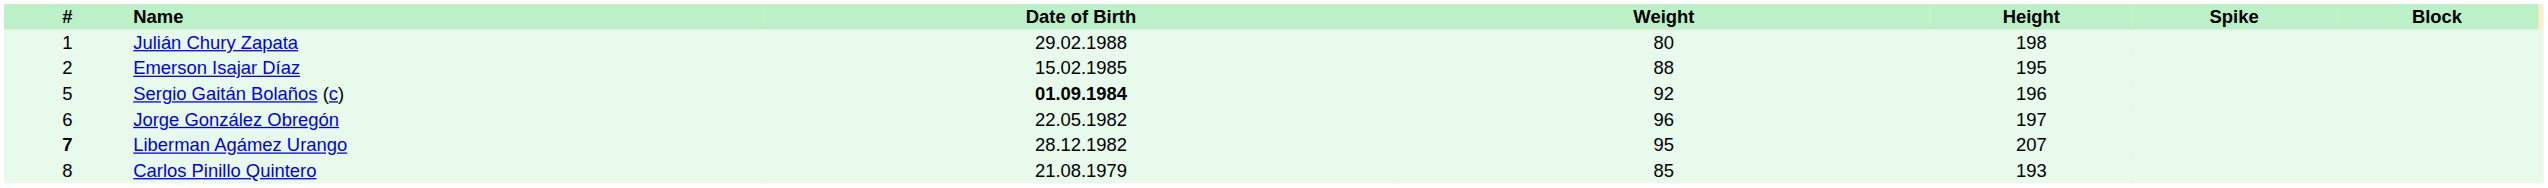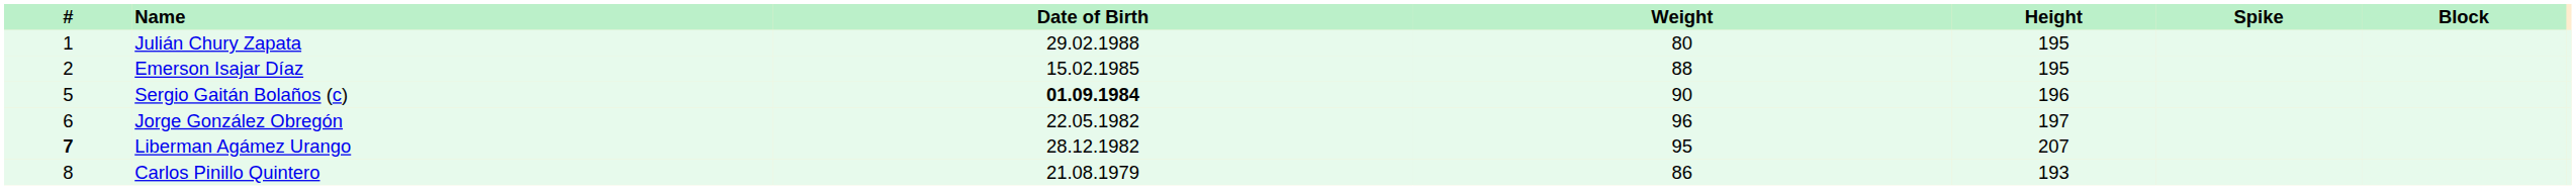 <table border=0 cellpadding=2 cellspacing=0  |- bgcolor=#FFECCE style="text-align:center; font-size:90%;" width=100%>
 <tr bgcolor=#BBF0C9>
 <th width=5%>#</th>
 <th width=25% align=left>Name</th>
 <th width=25%>Date of Birth</th>
 <th width=21%>Weight</th>
 <th width=8%>Height</th>
 <th width=8%>Spike</th>
 <th width=8%>Block</th>
 </tr>
 <tr bgcolor=#E7FAEC>
 <td>1</td>
 <td align=left><a href='#'>Julián Chury Zapata</a></td>
 <td>29.02.1988</td>
 <td>80</td>
-<td>198</td>
+<td>195</td>
 <td></td>
 <td></td>
 <td></td>
 </tr>
 <tr bgcolor=#E7FAEC>
 <td>2</td>
 <td align=left><a href='#'>Emerson Isajar Díaz</a></td>
 <td>15.02.1985</td>
 <td>88</td>
 <td>195</td>
 <td></td>
 <td></td>
 <td></td>
 </tr>
 <tr bgcolor=#E7FAEC>
 <td>5</td>
 <td align=left><a href='#'>Sergio Gaitán Bolaños</a> (<a href='#'>c</a>)</td>
 <td><strong>01.09.1984</strong></td>
-<td>92</td>
+<td>90</td>
 <td>196</td>
 <td></td>
 <td></td>
 <td></td>
 </tr>
 <tr bgcolor=#E7FAEC>
 <td>6</td>
 <td align=left><a href='#'>Jorge González Obregón</a></td>
 <td>22.05.1982</td>
 <td>96</td>
 <td>197</td>
 <td></td>
 <td></td>
 <td></td>
 </tr>
 <tr bgcolor=#E7FAEC>
 <td><strong>7</strong></td>
 <td align=left><a href='#'>Liberman Agámez Urango</a></td>
 <td>28.12.1982</td>
 <td>95</td>
 <td>207</td>
 <td></td>
 <td></td>
 <td></td>
 </tr>
 <tr bgcolor=#E7FAEC>
 <td>8</td>
 <td align=left><a href='#'>Carlos Pinillo Quintero</a></td>
 <td>21.08.1979</td>
-<td>85</td>
+<td>86</td>
 <td>193</td>
 <td></td>
 <td></td>
 <td></td>
 </tr>
 </table>
